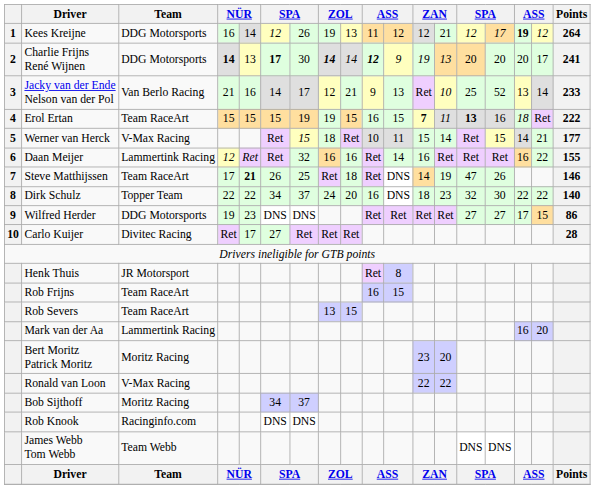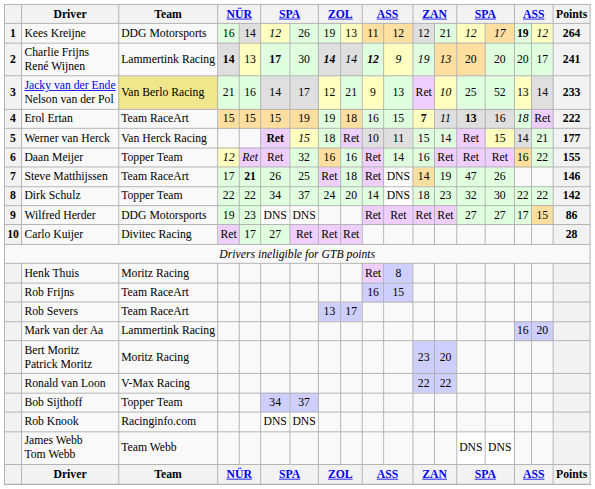 <table class="wikitable" style="font-size: 85%; text-align:center;">
 <tr valign="top">
 <th valign="middle"></th>
 <th valign="middle">Driver</th>
 <th valign="middle">Team</th>
 <th colspan=2><a href='#'>NÜR</a><br></th>
 <th colspan=2><a href='#'>SPA</a><br></th>
 <th colspan=2><a href='#'>ZOL</a><br></th>
 <th colspan=2><a href='#'>ASS</a><br></th>
 <th colspan=2><a href='#'>ZAN</a><br></th>
 <th colspan=2><a href='#'>SPA</a><br></th>
 <th colspan=2><a href='#'>ASS</a><br></th>
 <th valign="middle">Points</th>
 </tr>
 <tr>
 <th>1</th>
 <td align=left> Kees Kreijne</td>
 <td align=left> DDG Motorsports</td>
 <td style="background:#DFFFDF;">16</td>
 <td style="background:#DFDFDF;">14</td>
 <td style="background:#FFFFBF;"><em>12</em></td>
 <td style="background:#DFFFDF;">26</td>
 <td style="background:#DFFFDF;">19</td>
 <td style="background:#FFFFBF;">13</td>
 <td style="background:#FFDF9F;">11</td>
 <td style="background:#FFDF9F;">12</td>
 <td style="background:#DFDFDF;">12</td>
 <td style="background:#DFFFDF;">21</td>
 <td style="background:#FFFFBF;"><em>12</em></td>
 <td style="background:#FFDF9F;"><em>17</em></td>
 <td style="background:#DFFFDF;"><strong>19</strong></td>
 <td style="background:#FFFFBF;"><em>12</em></td>
 <th>264</th>
 </tr>
 <tr>
 <th>2</th>
 <td align=left> Charlie Frijns<br> René Wijnen</td>
-<td align=left> DDG Motorsports</td>
+<td align=left> Lammertink Racing</td>
 <td style="background:#DFDFDF;"><strong>14</strong></td>
 <td style="background:#FFFFBF;">13</td>
 <td style="background:#DFFFDF;"><strong>17</strong></td>
 <td style="background:#DFFFDF;">30</td>
 <td style="background:#DFDFDF;"><strong><em>14</em></strong></td>
 <td style="background:#DFDFDF;"><em>14</em></td>
 <td style="background:#DFFFDF;"><strong><em>12</em></strong></td>
 <td style="background:#FFFFBF;"><em>9</em></td>
 <td style="background:#DFFFDF;"><em>19</em></td>
 <td style="background:#FFDF9F;"><em>13</em></td>
 <td style="background:#FFDF9F;">20</td>
 <td style="background:#DFFFDF;">20</td>
 <td style="background:#DFFFDF;">20</td>
 <td style="background:#DFFFDF;">17</td>
 <th>241</th>
 </tr>
 <tr>
 <th>3</th>
 <td align=left> <a href='#'>Jacky van der Ende</a><br> Nelson van der Pol</td>
-<td align=left> Van Berlo Racing</td>
+<td align=left style="background: khaki;"> Van Berlo Racing</td>
 <td style="background:#DFFFDF;">21</td>
 <td style="background:#DFFFDF;">16</td>
 <td style="background:#DFDFDF;">14</td>
 <td style="background:#DFDFDF;">17</td>
 <td style="background:#FFFFBF;">12</td>
 <td style="background:#DFFFDF;">21</td>
 <td style="background:#FFFFBF;">9</td>
 <td style="background:#DFFFDF;">13</td>
 <td style="background:#EFCFFF;">Ret</td>
 <td style="background:#FFFFBF;"><em>10</em></td>
 <td style="background:#DFFFDF;">25</td>
 <td style="background:#DFFFDF;">52</td>
 <td style="background:#FFFFBF;">13</td>
 <td style="background:#DFDFDF;">14</td>
 <th>233</th>
 </tr>
 <tr>
 <th>4</th>
 <td align=left> Erol Ertan</td>
 <td align=left> Team RaceArt</td>
 <td style="background:#FFDF9F;">15</td>
 <td style="background:#FFDF9F;">15</td>
 <td style="background:#FFDF9F;">15</td>
 <td style="background:#FFDF9F;">19</td>
 <td style="background:#DFFFDF;">19</td>
-<td style="background:#FFDF9F;">15</td>
+<td style="background:#FFDF9F;">18</td>
 <td style="background:#DFFFDF;">16</td>
 <td style="background:#DFFFDF;">15</td>
 <td style="background:#FFFFBF;"><strong>7</strong></td>
 <td style="background:#DFDFDF;"><em>11</em></td>
 <td style="background:#DFDFDF;"><strong>13</strong></td>
 <td style="background:#DFDFDF;">16</td>
 <td style="background:#DFFFDF;"><em>18</em></td>
 <td style="background:#EFCFFF;">Ret</td>
 <th>222</th>
 </tr>
 <tr>
 <th>5</th>
 <td align=left> Werner van Herck</td>
-<td align=left> V-Max Racing</td>
+<td align=left> Van Herck Racing</td>
 <td></td>
 <td></td>
-<td style="background:#EFCFFF;">Ret</td>
+<td style="background:#EFCFFF;"><strong>Ret</strong></td>
 <td style="background:#FFFFBF;"><em>15</em></td>
 <td style="background:#DFFFDF;">18</td>
 <td style="background:#EFCFFF;">Ret</td>
 <td style="background:#DFDFDF;">10</td>
 <td style="background:#DFDFDF;">11</td>
 <td style="background:#DFFFDF;">15</td>
 <td style="background:#DFFFDF;">14</td>
 <td style="background:#EFCFFF;">Ret</td>
 <td style="background:#FFFFBF;">15</td>
 <td style="background:#DFDFDF;">14</td>
 <td style="background:#DFFFDF;">21</td>
 <th>177</th>
 </tr>
 <tr>
 <th>6</th>
 <td align=left> Daan Meijer</td>
-<td align=left> Lammertink Racing</td>
+<td align=left> Topper Team</td>
 <td style="background:#FFFFBF;"><em>12</em></td>
 <td style="background:#EFCFFF;"><em>Ret</em></td>
 <td style="background:#EFCFFF;">Ret</td>
 <td style="background:#DFFFDF;">32</td>
 <td style="background:#FFDF9F;">16</td>
 <td style="background:#DFFFDF;">16</td>
 <td style="background:#EFCFFF;">Ret</td>
 <td style="background:#DFFFDF;">14</td>
 <td style="background:#DFFFDF;">16</td>
 <td style="background:#EFCFFF;">Ret</td>
 <td style="background:#EFCFFF;">Ret</td>
 <td style="background:#EFCFFF;">Ret</td>
 <td style="background:#FFDF9F;">16</td>
 <td style="background:#DFFFDF;">22</td>
 <th>155</th>
 </tr>
 <tr>
 <th>7</th>
 <td align=left> Steve Matthijssen</td>
 <td align=left> Team RaceArt</td>
 <td style="background:#DFFFDF;">17</td>
 <td style="background:#DFFFDF;"><strong>21</strong></td>
 <td style="background:#DFFFDF;">26</td>
 <td style="background:#DFFFDF;">25</td>
 <td style="background:#EFCFFF;">Ret</td>
 <td style="background:#DFFFDF;">18</td>
 <td style="background:#EFCFFF;">Ret</td>
 <td style="background:#FFFFFF;">DNS</td>
 <td style="background:#FFDF9F;">14</td>
 <td style="background:#DFFFDF;">19</td>
 <td style="background:#DFFFDF;">47</td>
 <td style="background:#DFFFDF;">26</td>
 <td></td>
 <td></td>
 <th>146</th>
 </tr>
 <tr>
 <th>8</th>
 <td align=left> Dirk Schulz</td>
 <td align=left> Topper Team</td>
 <td style="background:#DFFFDF;">22</td>
 <td style="background:#DFFFDF;">22</td>
 <td style="background:#DFFFDF;">34</td>
 <td style="background:#DFFFDF;">37</td>
 <td style="background:#DFFFDF;">24</td>
 <td style="background:#DFFFDF;">20</td>
-<td style="background:#DFFFDF;">16</td>
+<td style="background:#DFFFDF;">14</td>
 <td style="background:#FFFFFF;">DNS</td>
 <td style="background:#DFFFDF;">18</td>
 <td style="background:#DFFFDF;">23</td>
 <td style="background:#DFFFDF;">32</td>
 <td style="background:#DFFFDF;">30</td>
 <td style="background:#DFFFDF;">22</td>
 <td style="background:#DFFFDF;">22</td>
-<th>140</th>
+<th>142</th>
 </tr>
 <tr>
 <th>9</th>
 <td align=left> Wilfred Herder</td>
 <td align=left> DDG Motorsports</td>
 <td style="background:#DFFFDF;">19</td>
 <td style="background:#DFFFDF;">23</td>
 <td style="background:#FFFFFF;">DNS</td>
 <td style="background:#FFFFFF;">DNS</td>
 <td></td>
 <td></td>
 <td style="background:#EFCFFF;">Ret</td>
 <td style="background:#EFCFFF;">Ret</td>
 <td style="background:#EFCFFF;">Ret</td>
 <td style="background:#EFCFFF;">Ret</td>
 <td style="background:#DFFFDF;">27</td>
 <td style="background:#DFFFDF;">27</td>
 <td style="background:#DFFFDF;">17</td>
 <td style="background:#FFDF9F;">15</td>
 <th>86</th>
 </tr>
 <tr>
 <th>10</th>
 <td align=left> Carlo Kuijer</td>
 <td align=left> Divitec Racing</td>
 <td style="background:#EFCFFF;">Ret</td>
 <td style="background:#DFFFDF;">17</td>
 <td style="background:#DFFFDF;">27</td>
 <td style="background:#EFCFFF;">Ret</td>
 <td style="background:#EFCFFF;">Ret</td>
 <td style="background:#EFCFFF;">Ret</td>
 <td></td>
 <td></td>
 <td></td>
 <td></td>
 <td></td>
 <td></td>
 <td></td>
 <td></td>
 <th>28</th>
 </tr>
 <tr>
 <td colspan=18><em>Drivers ineligible for GTB points</em></td>
 </tr>
 <tr>
 <th></th>
 <td align=left> Henk Thuis</td>
-<td align=left> JR Motorsport</td>
+<td align=left> Moritz Racing</td>
 <td></td>
 <td></td>
 <td></td>
 <td></td>
 <td></td>
 <td></td>
 <td style="background:#EFCFFF;">Ret</td>
 <td style="background:#CFCFFF;">8</td>
 <td></td>
 <td></td>
 <td></td>
 <td></td>
 <td></td>
 <td></td>
 <th></th>
 </tr>
 <tr>
 <th></th>
 <td align=left> Rob Frijns</td>
 <td align=left> Team RaceArt</td>
 <td></td>
 <td></td>
 <td></td>
 <td></td>
 <td></td>
 <td></td>
 <td style="background:#CFCFFF;">16</td>
 <td style="background:#CFCFFF;">15</td>
 <td></td>
 <td></td>
 <td></td>
 <td></td>
 <td></td>
 <td></td>
 <th></th>
 </tr>
 <tr>
 <th></th>
 <td align=left> Rob Severs</td>
 <td align=left> Team RaceArt</td>
 <td></td>
 <td></td>
 <td></td>
 <td></td>
 <td style="background:#CFCFFF;">13</td>
-<td style="background:#CFCFFF;">15</td>
+<td style="background:#CFCFFF;">17</td>
 <td></td>
 <td></td>
 <td></td>
 <td></td>
 <td></td>
 <td></td>
 <td></td>
 <td></td>
 <th></th>
 </tr>
 <tr>
 <th></th>
 <td align=left> Mark van der Aa</td>
 <td align=left> Lammertink Racing</td>
 <td></td>
 <td></td>
 <td></td>
 <td></td>
 <td></td>
 <td></td>
 <td></td>
 <td></td>
 <td></td>
 <td></td>
 <td></td>
 <td></td>
 <td style="background:#CFCFFF;">16</td>
 <td style="background:#CFCFFF;">20</td>
 <th></th>
 </tr>
 <tr>
 <th></th>
 <td align=left> Bert Moritz<br> Patrick Moritz</td>
 <td align=left> Moritz Racing</td>
 <td></td>
 <td></td>
 <td></td>
 <td></td>
 <td></td>
 <td></td>
 <td></td>
 <td></td>
 <td style="background:#CFCFFF;">23</td>
 <td style="background:#CFCFFF;">20</td>
 <td></td>
 <td></td>
 <td></td>
 <td></td>
 <th></th>
 </tr>
 <tr>
 <th></th>
 <td align=left> Ronald van Loon</td>
 <td align=left> V-Max Racing</td>
 <td></td>
 <td></td>
 <td></td>
 <td></td>
 <td></td>
 <td></td>
 <td></td>
 <td></td>
 <td style="background:#CFCFFF;">22</td>
 <td style="background:#CFCFFF;">22</td>
 <td></td>
 <td></td>
 <td></td>
 <td></td>
 <th></th>
 </tr>
 <tr>
 <th></th>
 <td align=left> Bob Sijthoff</td>
-<td align=left> Moritz Racing</td>
+<td align=left> Topper Team</td>
 <td></td>
 <td></td>
 <td style="background:#CFCFFF;">34</td>
 <td style="background:#CFCFFF;">37</td>
 <td></td>
 <td></td>
 <td></td>
 <td></td>
 <td></td>
 <td></td>
 <td></td>
 <td></td>
 <td></td>
 <td></td>
 <th></th>
 </tr>
 <tr>
 <th></th>
 <td align=left> Rob Knook</td>
 <td align=left> Racinginfo.com</td>
 <td></td>
 <td></td>
 <td style="background:#FFFFFF;">DNS</td>
 <td style="background:#FFFFFF;">DNS</td>
 <td></td>
 <td></td>
 <td></td>
 <td></td>
 <td></td>
 <td></td>
 <td></td>
 <td></td>
 <td></td>
 <td></td>
 <th></th>
 </tr>
 <tr>
 <th></th>
 <td align=left> James Webb<br> Tom Webb</td>
 <td align=left> Team Webb</td>
 <td></td>
 <td></td>
 <td></td>
 <td></td>
 <td></td>
 <td></td>
 <td></td>
 <td></td>
 <td></td>
 <td></td>
 <td style="background:#FFFFFF;">DNS</td>
 <td style="background:#FFFFFF;">DNS</td>
 <td></td>
 <td></td>
 <th></th>
 </tr>
 <tr>
 <th valign="middle"></th>
 <th valign="middle">Driver</th>
 <th valign="middle">Team</th>
 <th colspan=2><a href='#'>NÜR</a><br></th>
 <th colspan=2><a href='#'>SPA</a><br></th>
 <th colspan=2><a href='#'>ZOL</a><br></th>
 <th colspan=2><a href='#'>ASS</a><br></th>
 <th colspan=2><a href='#'>ZAN</a><br></th>
 <th colspan=2><a href='#'>SPA</a><br></th>
 <th colspan=2><a href='#'>ASS</a><br></th>
 <th valign="middle">Points</th>
 </tr>
 <tr>
 </tr>
 </table>
